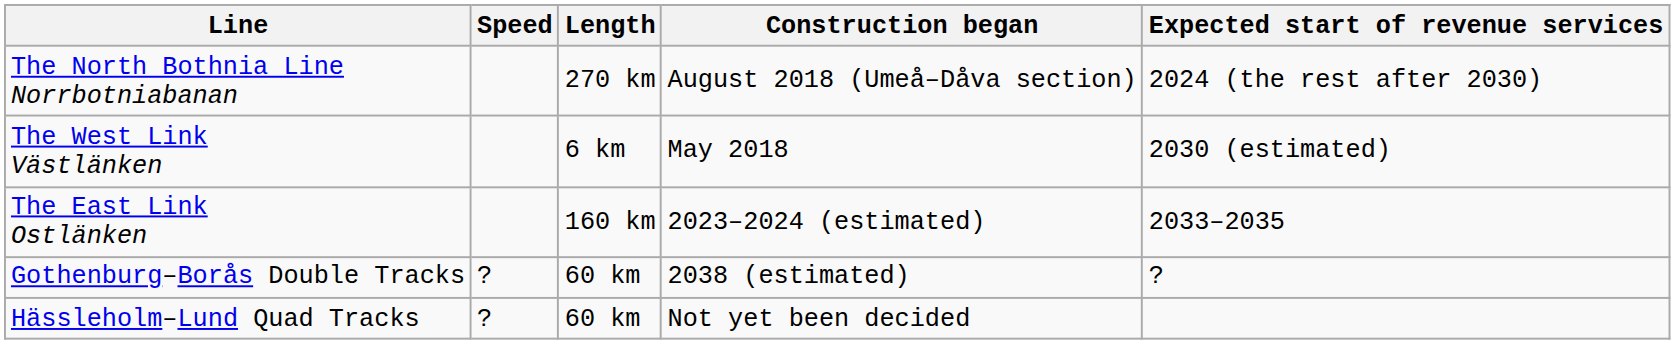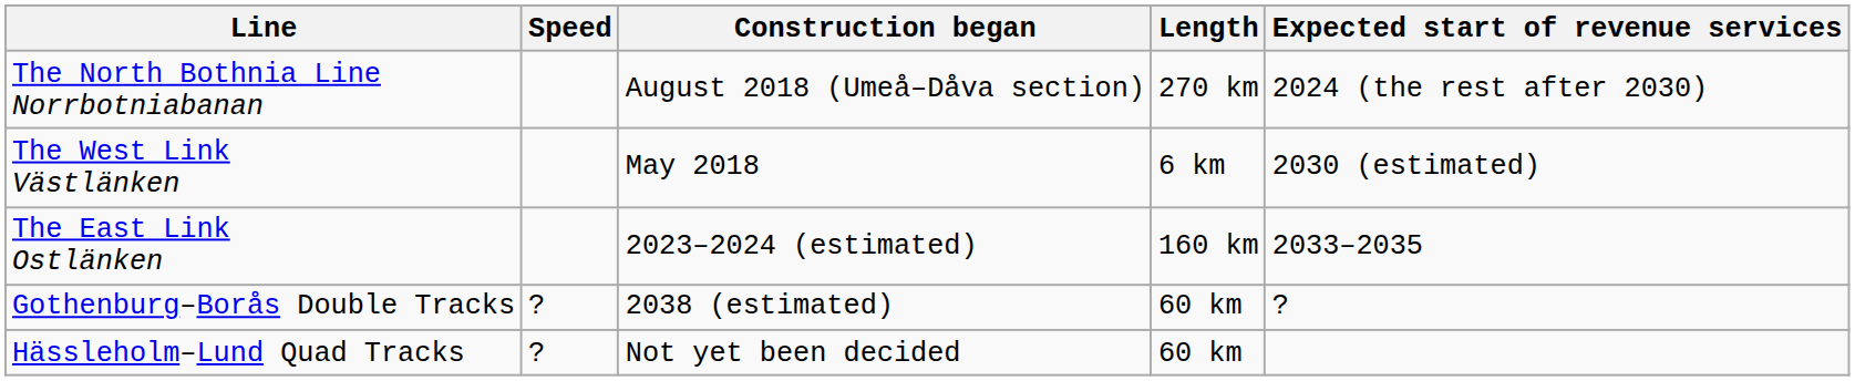 <table class="wikitable">
 <tr>
 <th>Line</th>
 <th>Speed</th>
+<th>Construction began</th>
 <th>Length</th>
-<th>Construction began</th>
 <th>Expected start of revenue services</th>
 </tr>
 <tr>
 <td><a href='#'>The North Bothnia Line</a><br><em>Norrbotniabanan</em></td>
 <td></td>
+<td>August 2018 (Umeå–Dåva section)</td>
 <td>270 km</td>
-<td>August 2018 (Umeå–Dåva section)</td>
 <td>2024 (the rest after 2030)</td>
 </tr>
 <tr>
 <td><a href='#'>The West Link</a><br><em>Västlänken</em></td>
 <td></td>
+<td>May 2018</td>
 <td>6 km</td>
-<td>May 2018</td>
 <td>2030 (estimated)</td>
 </tr>
 <tr>
 <td><a href='#'>The East Link</a><br><em>Ostlänken</em></td>
 <td></td>
+<td>2023–2024 (estimated)</td>
 <td>160 km</td>
-<td>2023–2024 (estimated)</td>
 <td>2033–2035</td>
 </tr>
 <tr>
 <td><a href='#'>Gothenburg</a>–<a href='#'>Borås</a> Double Tracks</td>
 <td>?</td>
+<td>2038 (estimated)</td>
 <td>60 km</td>
-<td>2038 (estimated)</td>
 <td>?</td>
 </tr>
 <tr>
 <td><a href='#'>Hässleholm</a>–<a href='#'>Lund</a> Quad Tracks</td>
 <td>?</td>
+<td>Not yet been decided</td>
 <td>60 km</td>
-<td>Not yet been decided</td>
 <td></td>
 </tr>
 </table>
